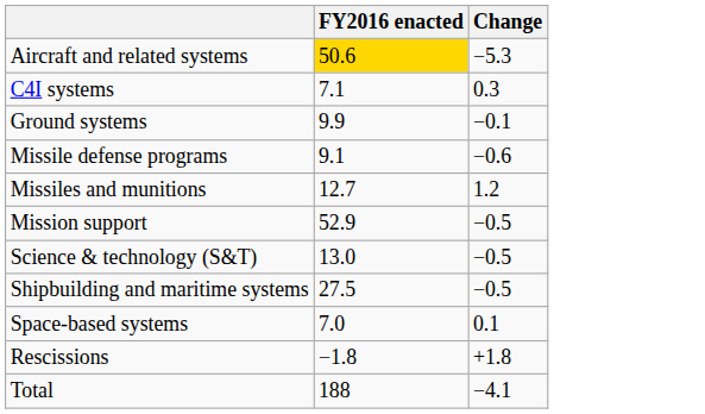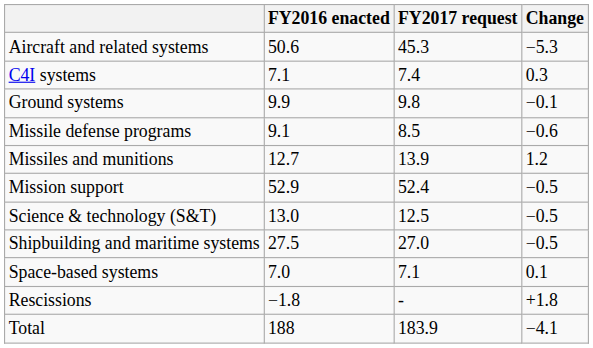 <table class="wikitable">
 <tr>
 <th></th>
 <th>FY2016 enacted</th>
+<th>FY2017 request</th>
 <th>Change</th>
 </tr>
 <tr>
 <td>Aircraft and related systems</td>
-<td style="background: gold;">50.6</td>
+<td>50.6</td>
+<td>45.3</td>
 <td>−5.3</td>
 </tr>
 <tr>
 <td><a href='#'>C4I</a> systems</td>
 <td>7.1</td>
+<td>7.4</td>
 <td>0.3</td>
 </tr>
 <tr>
 <td>Ground systems</td>
 <td>9.9</td>
+<td>9.8</td>
 <td>−0.1</td>
 </tr>
 <tr>
 <td>Missile defense programs</td>
 <td>9.1</td>
+<td>8.5</td>
 <td>−0.6</td>
 </tr>
 <tr>
 <td>Missiles and munitions</td>
 <td>12.7</td>
+<td>13.9</td>
 <td>1.2</td>
 </tr>
 <tr>
 <td>Mission support</td>
 <td>52.9</td>
+<td>52.4</td>
 <td>−0.5</td>
 </tr>
 <tr>
 <td>Science & technology (S&T)</td>
 <td>13.0</td>
+<td>12.5</td>
 <td>−0.5</td>
 </tr>
 <tr>
 <td>Shipbuilding and maritime systems</td>
 <td>27.5</td>
+<td>27.0</td>
 <td>−0.5</td>
 </tr>
 <tr>
 <td>Space-based systems</td>
 <td>7.0</td>
+<td>7.1</td>
 <td>0.1</td>
 </tr>
 <tr>
 <td>Rescissions</td>
 <td>−1.8</td>
+<td>-</td>
 <td>+1.8</td>
 </tr>
 <tr>
 <td>Total</td>
 <td>188</td>
+<td>183.9</td>
 <td>−4.1</td>
 </tr>
 </table>
